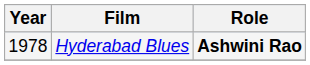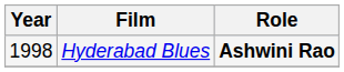 <table class="wikitable sortable" style="background:#f5f5f5;">
 <tr style="background:#B0C4DE;">
 <th>Year</th>
 <th>Film</th>
 <th>Role</th>
 </tr>
 <tr>
-<td>1978</td>
+<td>1998</td>
 <td><em><a href='#'>Hyderabad Blues</a></em></td>
 <td><strong>Ashwini Rao</strong></td>
 </tr>
 <tr>
 </tr>
 </table>
